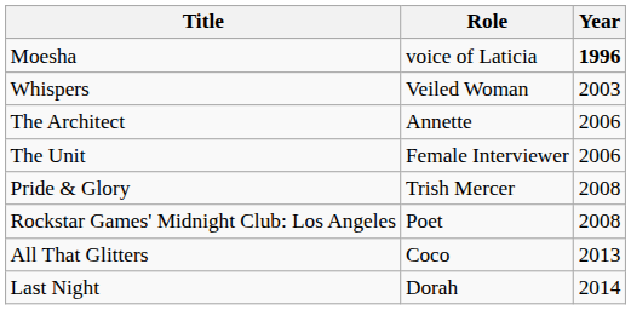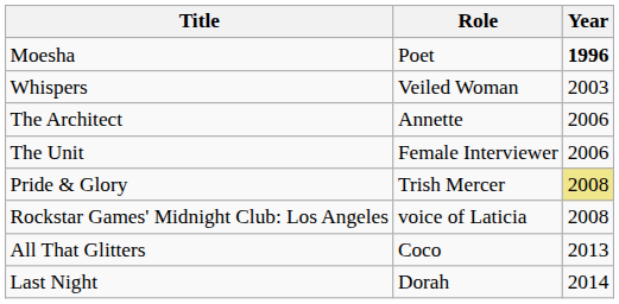 <table class="wikitable">
 <tr>
 <th>Title</th>
 <th>Role</th>
 <th>Year</th>
 </tr>
 <tr>
 <td>Moesha</td>
-<td>voice of Laticia</td>
+<td>Poet</td>
 <td><strong>1996</strong></td>
 </tr>
 <tr>
 <td>Whispers</td>
 <td>Veiled Woman</td>
 <td>2003</td>
 </tr>
 <tr>
 <td>The Architect</td>
 <td>Annette</td>
 <td>2006</td>
 </tr>
 <tr>
 <td>The Unit</td>
 <td>Female Interviewer</td>
 <td>2006</td>
 </tr>
 <tr>
 <td>Pride & Glory</td>
 <td>Trish Mercer</td>
-<td>2008</td>
+<td style="background: khaki;">2008</td>
 </tr>
 <tr>
 <td>Rockstar Games' Midnight Club: Los Angeles</td>
-<td>Poet</td>
+<td>voice of Laticia</td>
 <td>2008</td>
 </tr>
 <tr>
 <td>All That Glitters</td>
 <td>Coco</td>
 <td>2013</td>
 </tr>
 <tr>
 <td>Last Night</td>
 <td>Dorah</td>
 <td>2014</td>
 </tr>
 </table>
